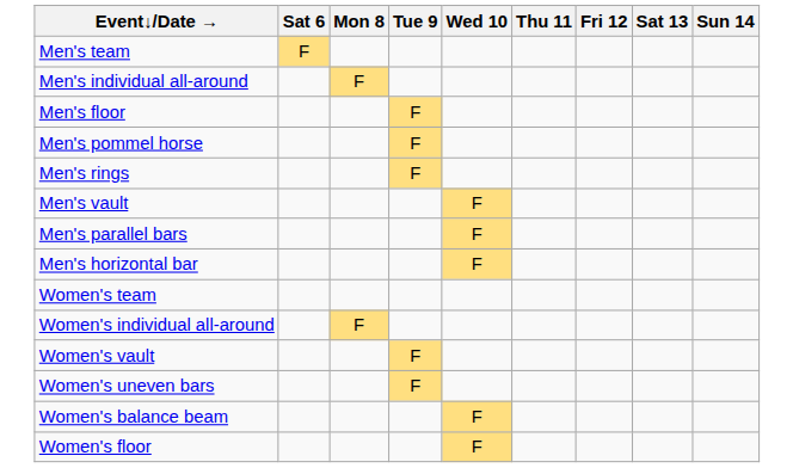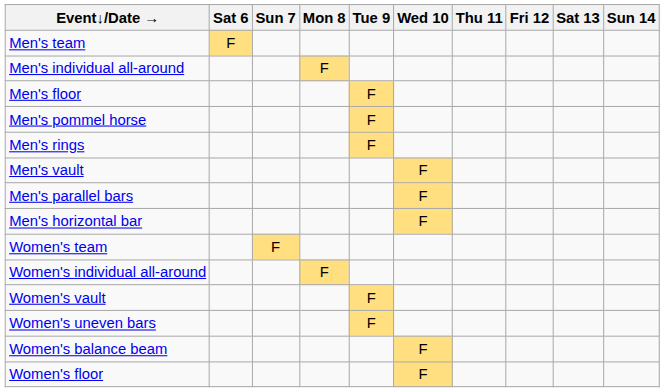 <table class="wikitable" style="margin:0.5em auto; font-size:90%; line-height:1.25em;">
 <tr style="text-align:center;">
 <th>Event↓/Date →</th>
 <th>Sat 6</th>
+<th>Sun 7</th>
 <th>Mon 8</th>
 <th>Tue 9</th>
 <th>Wed 10</th>
 <th>Thu 11</th>
 <th>Fri 12</th>
 <th>Sat 13</th>
 <th>Sun 14</th>
 </tr>
 <tr style="text-align:center;">
 <td style="text-align:left;"><a href='#'>Men's team</a></td>
 <td style="background-color:#FFDF80;">F</td>
 <td></td>
 <td></td>
 <td></td>
 <td></td>
 <td></td>
 <td></td>
 <td></td>
+<td></td>
 </tr>
 <tr style="text-align:center;">
 <td style="text-align:left;"><a href='#'>Men's individual all-around</a></td>
+<td></td>
 <td></td>
 <td style="background-color:#FFDF80;">F</td>
 <td></td>
 <td></td>
 <td></td>
 <td></td>
 <td></td>
 <td></td>
 </tr>
 <tr style="text-align:center;">
 <td style="text-align:left;"><a href='#'>Men's floor</a></td>
 <td></td>
 <td></td>
+<td></td>
 <td style="background-color:#FFDF80;">F</td>
 <td></td>
 <td></td>
 <td></td>
 <td></td>
 <td></td>
 </tr>
 <tr style="text-align:center;">
 <td style="text-align:left;"><a href='#'>Men's pommel horse</a></td>
 <td></td>
 <td></td>
+<td></td>
 <td style="background-color:#FFDF80;">F</td>
 <td></td>
 <td></td>
 <td></td>
 <td></td>
 <td></td>
 </tr>
 <tr style="text-align:center;">
 <td style="text-align:left;"><a href='#'>Men's rings</a></td>
+<td></td>
 <td></td>
 <td></td>
 <td style="background-color:#FFDF80;">F</td>
 <td></td>
 <td></td>
 <td></td>
 <td></td>
 <td></td>
 </tr>
 <tr style="text-align:center;">
 <td style="text-align:left;"><a href='#'>Men's vault</a></td>
 <td></td>
 <td></td>
 <td></td>
+<td></td>
 <td style="background-color:#FFDF80;">F</td>
 <td></td>
 <td></td>
 <td></td>
 <td></td>
 </tr>
 <tr style="text-align:center;">
 <td style="text-align:left;"><a href='#'>Men's parallel bars</a></td>
+<td></td>
 <td></td>
 <td></td>
 <td></td>
 <td style="background-color:#FFDF80;">F</td>
 <td></td>
 <td></td>
 <td></td>
 <td></td>
 </tr>
 <tr style="text-align:center;">
 <td style="text-align:left;"><a href='#'>Men's horizontal bar</a></td>
 <td></td>
 <td></td>
 <td></td>
+<td></td>
 <td style="background-color:#FFDF80;">F</td>
 <td></td>
 <td></td>
 <td></td>
 <td></td>
 </tr>
 <tr style="text-align:center;">
 <td style="text-align:left;"><a href='#'>Women's team</a></td>
 <td></td>
+<td style="background-color:#FFDF80;">F</td>
 <td></td>
 <td></td>
 <td></td>
 <td></td>
 <td></td>
 <td></td>
 <td></td>
 </tr>
 <tr style="text-align:center;">
 <td style="text-align:left;"><a href='#'>Women's individual all-around</a></td>
+<td></td>
 <td></td>
 <td style="background-color:#FFDF80;">F</td>
 <td></td>
 <td></td>
 <td></td>
 <td></td>
 <td></td>
 <td></td>
 </tr>
 <tr style="text-align:center;">
 <td style="text-align:left;"><a href='#'>Women's vault</a></td>
 <td></td>
 <td></td>
+<td></td>
 <td style="background-color:#FFDF80;">F</td>
 <td></td>
 <td></td>
 <td></td>
 <td></td>
 <td></td>
 </tr>
 <tr style="text-align:center;">
 <td style="text-align:left;"><a href='#'>Women's uneven bars</a></td>
+<td></td>
 <td></td>
 <td></td>
 <td style="background-color:#FFDF80;">F</td>
 <td></td>
 <td></td>
 <td></td>
 <td></td>
 <td></td>
 </tr>
 <tr style="text-align:center;">
 <td style="text-align:left;"><a href='#'>Women's balance beam</a></td>
 <td></td>
 <td></td>
 <td></td>
+<td></td>
 <td style="background-color:#FFDF80;">F</td>
 <td></td>
 <td></td>
 <td></td>
 <td></td>
 </tr>
 <tr style="text-align:center;">
 <td style="text-align:left;"><a href='#'>Women's floor</a></td>
 <td></td>
 <td></td>
 <td></td>
+<td></td>
 <td style="background-color:#FFDF80;">F</td>
 <td></td>
 <td></td>
 <td></td>
 <td></td>
 </tr>
 </table>
